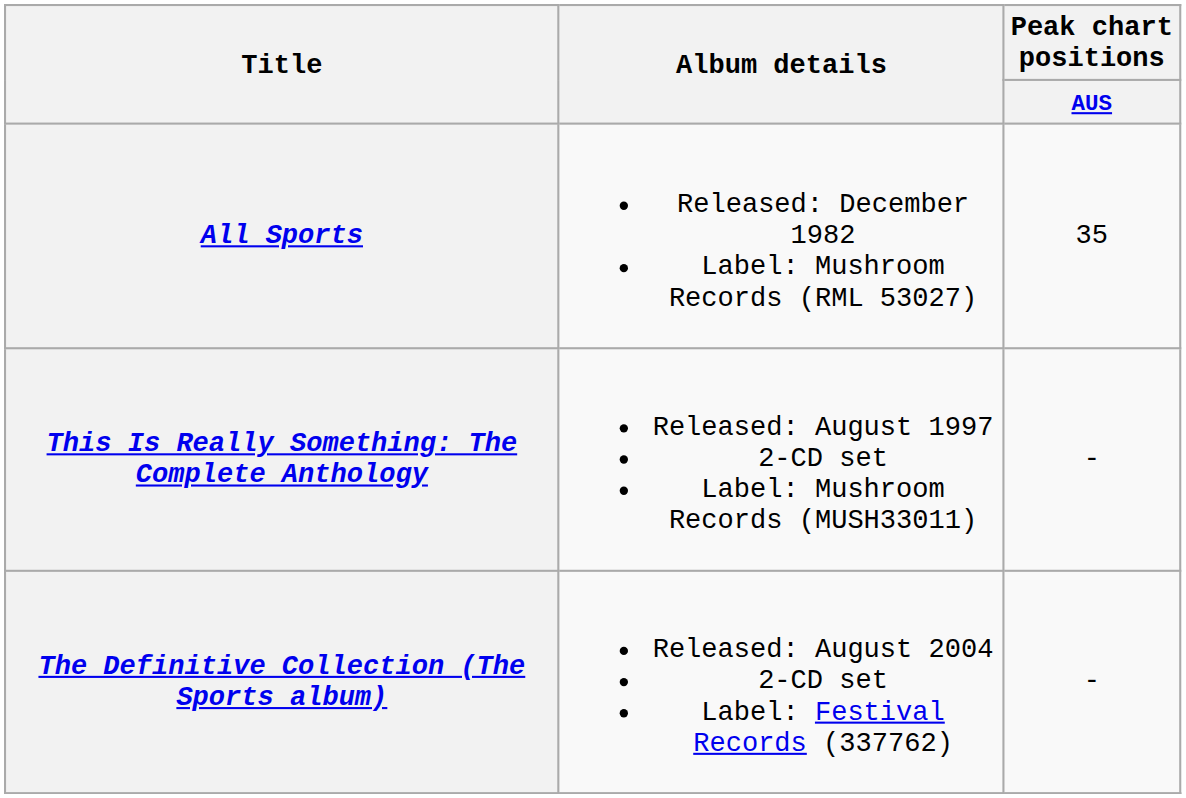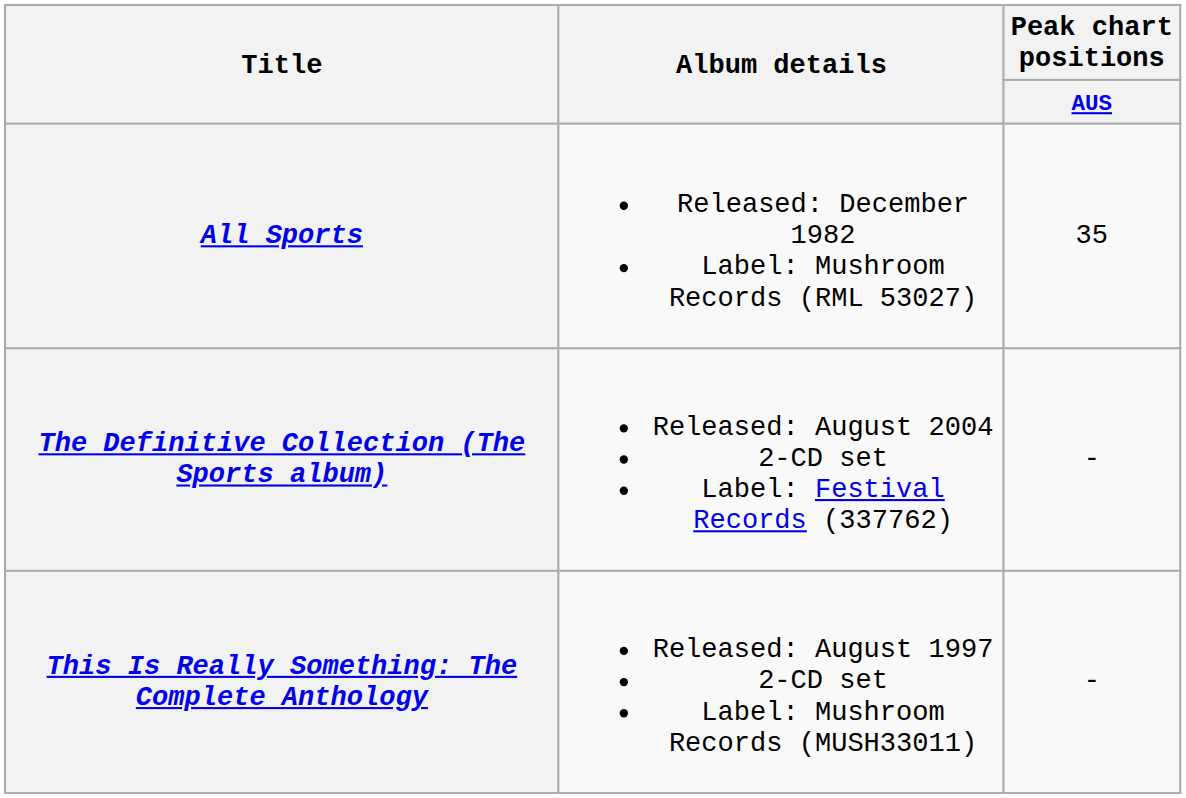 <table class="wikitable plainrowheaders" style="text-align:center;" border="1">
 <tr>
 <th scope="col" rowspan="2" style="width:20em;">Title</th>
 <th scope="col" rowspan="2" style="width:16em;">Album details</th>
 <th scope="col" colspan="1">Peak chart<br>positions</th>
 </tr>
 <tr>
 <th scope="col" style="text-align:center;"><small><a href='#'>AUS</a></small><br></th>
 </tr>
 <tr>
 <th scope="row"><em><a href='#'>All Sports</a></em></th>
 <td><br><ul><li>Released: December 1982</li><li>Label: Mushroom Records (RML 53027)</li></ul></td>
 <td align="center">35</td>
 </tr>
 <tr>
+<th scope="row"><em><a href='#'>The Definitive Collection (The Sports album)</a></em></th>
+<td><br><ul><li>Released: August 2004</li><li>2-CD set</li><li>Label: <a href='#'>Festival Records</a> (337762)</li></ul></td>
+<td align="center">-</td>
+</tr>
+<tr>
 <th scope="row"><em><a href='#'>This Is Really Something: The Complete Anthology</a></em></th>
 <td><br><ul><li>Released: August 1997</li><li>2-CD set</li><li>Label: Mushroom Records (MUSH33011)</li></ul></td>
 <td align="center">-</td>
 </tr>
 <tr>
-<th scope="row"><em><a href='#'>The Definitive Collection (The Sports album)</a></em></th>
-<td><br><ul><li>Released: August 2004</li><li>2-CD set</li><li>Label: <a href='#'>Festival Records</a> (337762)</li></ul></td>
-<td align="center">-</td>
-</tr>
-<tr>
 </tr>
 </table>
